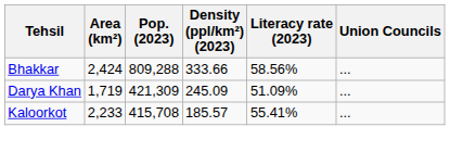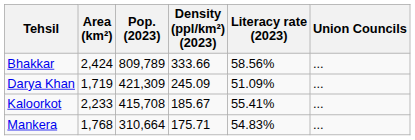 <table class="wikitable sortable static-row-numbers static-row-header-hash">
 <tr>
 <th>Tehsil</th>
 <th>Area<br>(km²)</th>
 <th>Pop.<br>(2023)</th>
 <th>Density<br>(ppl/km²)<br>(2023)</th>
 <th>Literacy rate<br>(2023)</th>
 <th>Union Councils</th>
 </tr>
 <tr>
 <td><a href='#'>Bhakkar</a></td>
 <td>2,424</td>
-<td>809,288</td>
+<td>809,789</td>
 <td>333.66</td>
 <td>58.56%</td>
 <td>...</td>
 </tr>
 <tr>
 <td><a href='#'>Darya Khan</a></td>
 <td>1,719</td>
 <td>421,309</td>
 <td>245.09</td>
 <td>51.09%</td>
 <td>...</td>
 </tr>
 <tr>
 <td><a href='#'>Kaloorkot</a></td>
 <td>2,233</td>
 <td>415,708</td>
-<td>185.57</td>
+<td>185.67</td>
 <td>55.41%</td>
 <td>...</td>
 </tr>
+<tr>
+<td><a href='#'>Mankera</a></td>
+<td>1,768</td>
+<td>310,664</td>
+<td>175.71</td>
+<td>54.83%</td>
+<td>...</td>
+</tr>
 </table>
